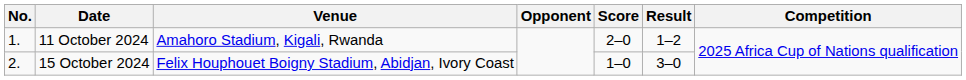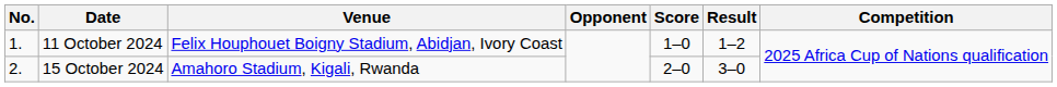 <table class="wikitable">
 <tr>
 <th>No.</th>
 <th>Date</th>
 <th>Venue</th>
 <th>Opponent</th>
 <th>Score</th>
 <th>Result</th>
 <th>Competition</th>
 </tr>
 <tr>
 <td>1.</td>
 <td>11 October 2024</td>
-<td><a href='#'>Amahoro Stadium</a>, <a href='#'>Kigali</a>, Rwanda</td>
+<td><a href='#'>Felix Houphouet Boigny Stadium</a>, <a href='#'>Abidjan</a>, Ivory Coast</td>
 <td rowspan=2></td>
-<td align=center>2–0</td>
+<td align=center>1–0</td>
 <td align=center>1–2</td>
 <td rowspan=2><a href='#'>2025 Africa Cup of Nations qualification</a></td>
 </tr>
 <tr>
 <td>2.</td>
 <td>15 October 2024</td>
-<td><a href='#'>Felix Houphouet Boigny Stadium</a>, <a href='#'>Abidjan</a>, Ivory Coast</td>
-<td align=center>1–0</td>
+<td><a href='#'>Amahoro Stadium</a>, <a href='#'>Kigali</a>, Rwanda</td>
+<td align=center>2–0</td>
 <td align=center>3–0</td>
 </tr>
 </table>
